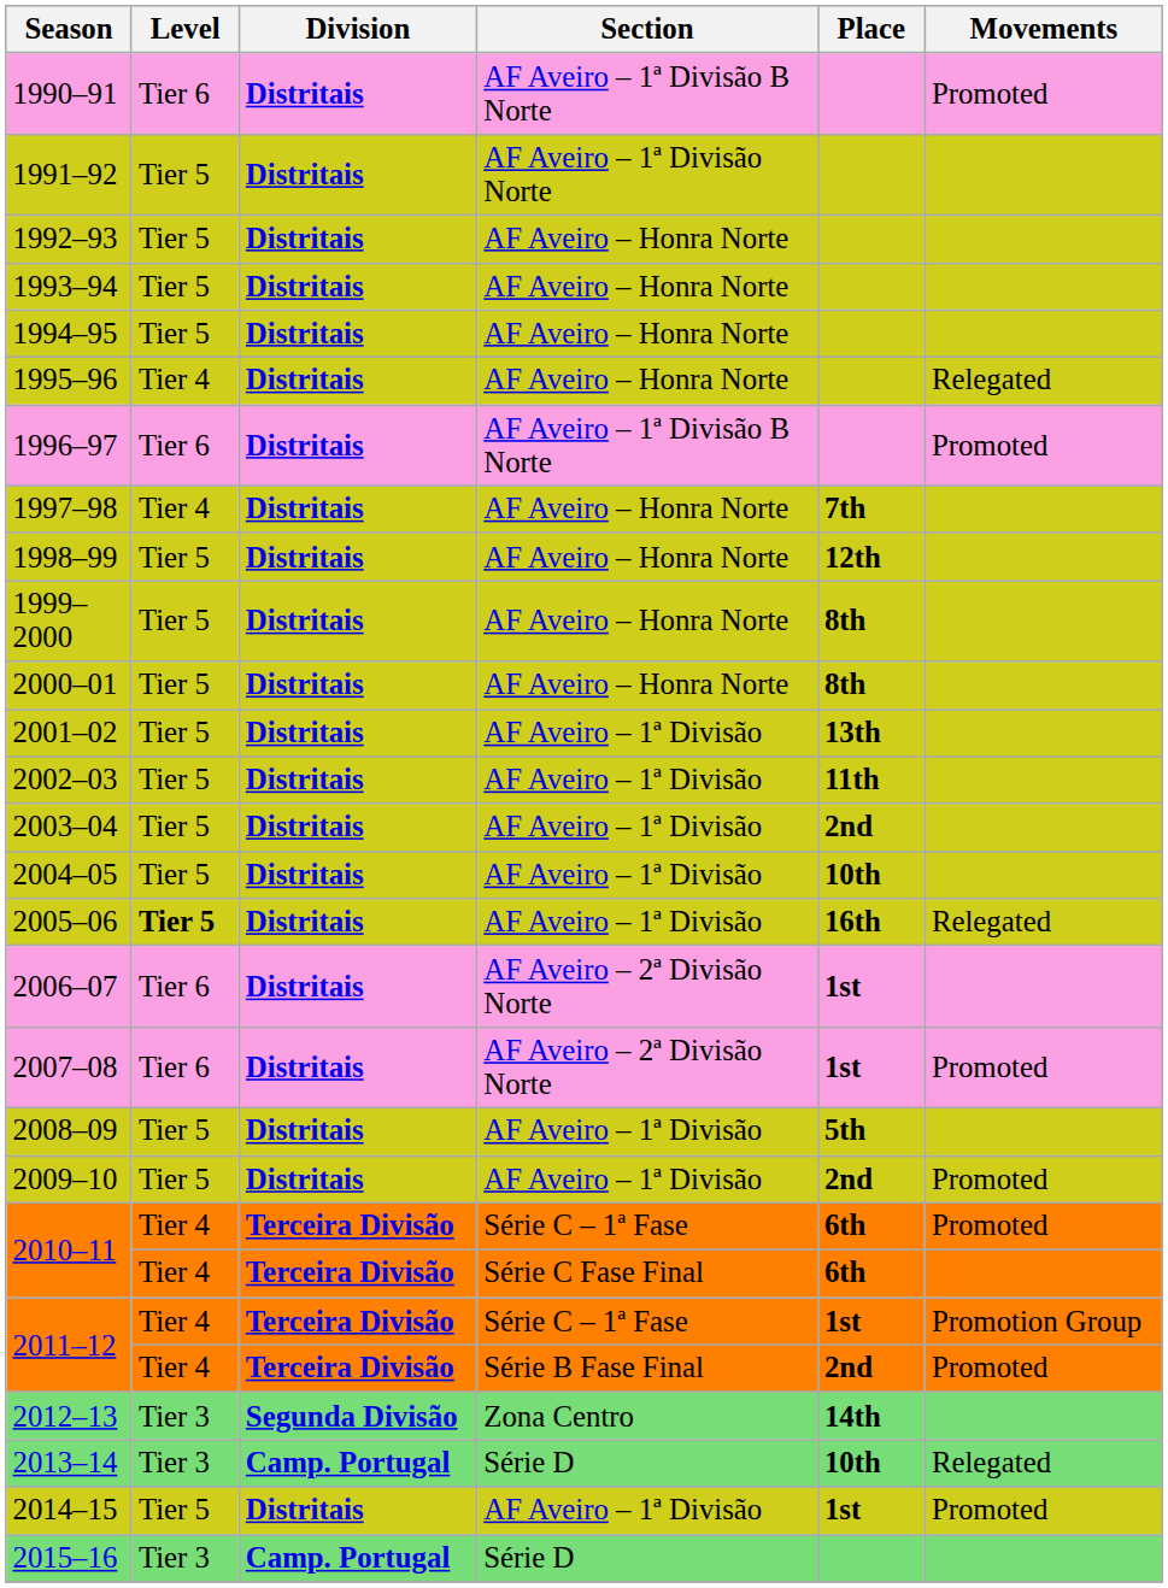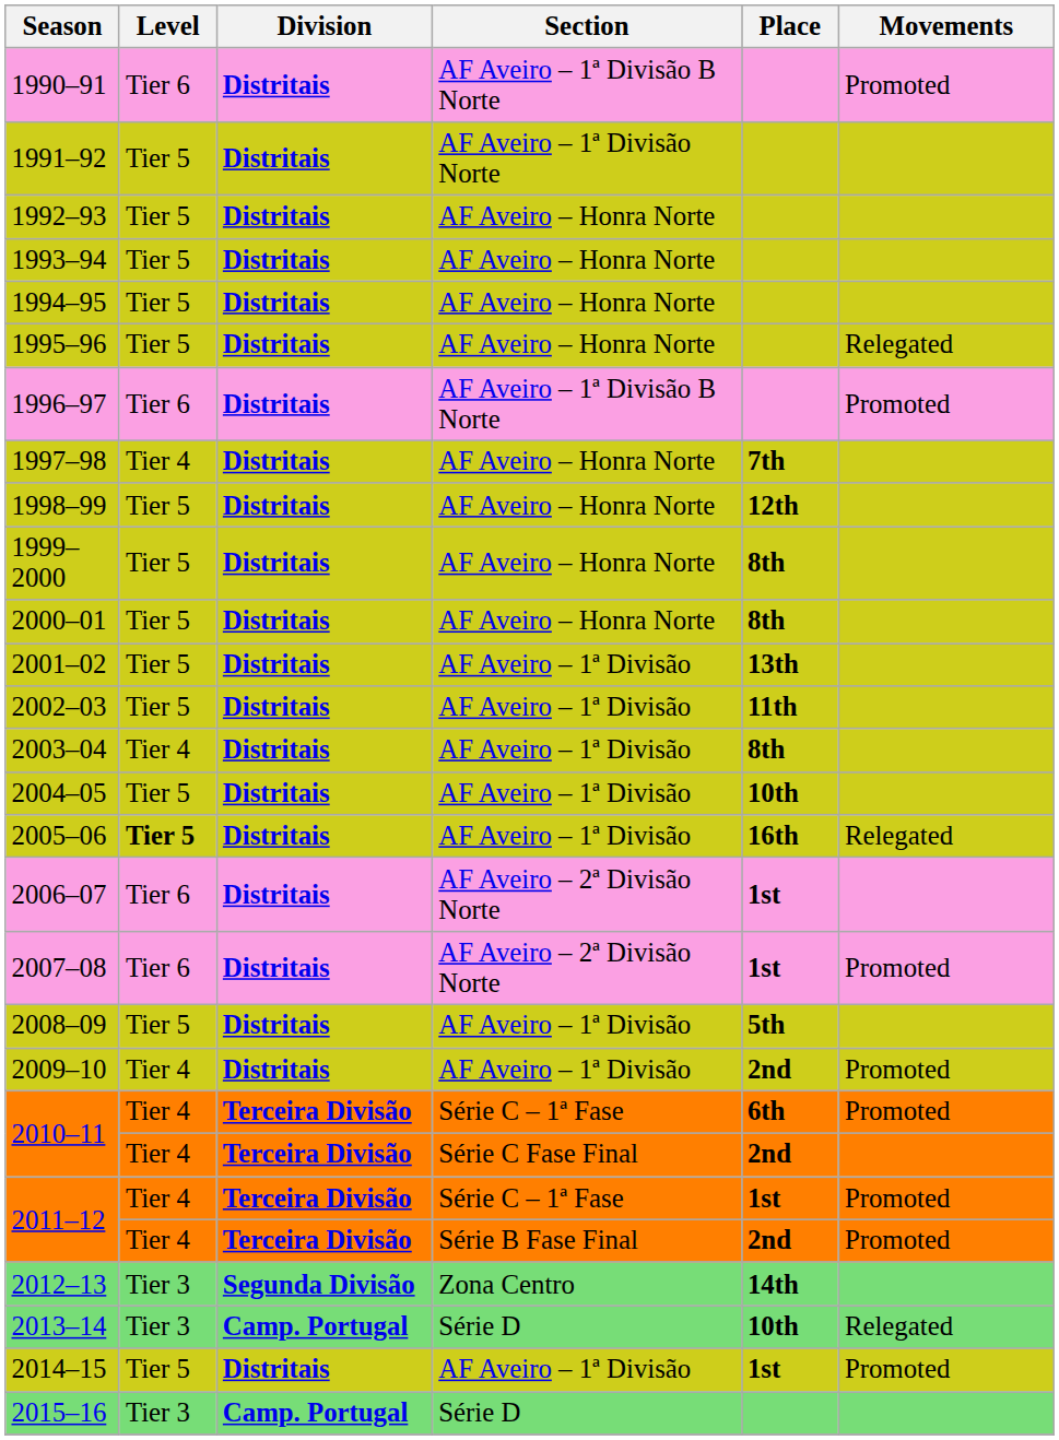 <table class="wikitable" style="text-align: left;">
 <tr>
 <th style="width: 60px;"><strong>Season</strong></th>
 <th style="width: 50px;"><strong>Level</strong></th>
 <th style="width: 120px;"><strong>Division</strong></th>
 <th style="width: 175px;"><strong>Section</strong></th>
 <th style="width: 50px;"><strong>Place</strong></th>
 <th style="width: 120px;"><strong>Movements</strong></th>
 </tr>
 <tr>
 <td style="background:#FBA0E3;">1990–91</td>
 <td style="background:#FBA0E3;">Tier 6</td>
 <td style="background:#FBA0E3;"><strong><a href='#'>Distritais</a></strong></td>
 <td style="background:#FBA0E3;"><a href='#'>AF Aveiro</a> – 1ª Divisão B Norte</td>
 <td style="background:#FBA0E3;"></td>
 <td style="background:#FBA0E3;">Promoted</td>
 </tr>
 <tr>
 <td style="background:#CECE1B;">1991–92</td>
 <td style="background:#CECE1B;">Tier 5</td>
 <td style="background:#CECE1B;"><strong><a href='#'>Distritais</a></strong></td>
 <td style="background:#CECE1B;"><a href='#'>AF Aveiro</a> – 1ª Divisão Norte</td>
 <td style="background:#CECE1B;"></td>
 <td style="background:#CECE1B;"></td>
 </tr>
 <tr>
 <td style="background:#CECE1B;">1992–93</td>
 <td style="background:#CECE1B;">Tier 5</td>
 <td style="background:#CECE1B;"><strong><a href='#'>Distritais</a></strong></td>
 <td style="background:#CECE1B;"><a href='#'>AF Aveiro</a> – Honra Norte</td>
 <td style="background:#CECE1B;"></td>
 <td style="background:#CECE1B;"></td>
 </tr>
 <tr>
 <td style="background:#CECE1B;">1993–94</td>
 <td style="background:#CECE1B;">Tier 5</td>
 <td style="background:#CECE1B;"><strong><a href='#'>Distritais</a></strong></td>
 <td style="background:#CECE1B;"><a href='#'>AF Aveiro</a> – Honra Norte</td>
 <td style="background:#CECE1B;"></td>
 <td style="background:#CECE1B;"></td>
 </tr>
 <tr>
 <td style="background:#CECE1B;">1994–95</td>
 <td style="background:#CECE1B;">Tier 5</td>
 <td style="background:#CECE1B;"><strong><a href='#'>Distritais</a></strong></td>
 <td style="background:#CECE1B;"><a href='#'>AF Aveiro</a> – Honra Norte</td>
 <td style="background:#CECE1B;"></td>
 <td style="background:#CECE1B;"></td>
 </tr>
 <tr>
 <td style="background:#CECE1B;">1995–96</td>
-<td style="background:#CECE1B;">Tier 4</td>
+<td style="background:#CECE1B;">Tier 5</td>
 <td style="background:#CECE1B;"><strong><a href='#'>Distritais</a></strong></td>
 <td style="background:#CECE1B;"><a href='#'>AF Aveiro</a> – Honra Norte</td>
 <td style="background:#CECE1B;"></td>
 <td style="background:#CECE1B;">Relegated</td>
 </tr>
 <tr>
 <td style="background:#FBA0E3;">1996–97</td>
 <td style="background:#FBA0E3;">Tier 6</td>
 <td style="background:#FBA0E3;"><strong><a href='#'>Distritais</a></strong></td>
 <td style="background:#FBA0E3;"><a href='#'>AF Aveiro</a> – 1ª Divisão B Norte</td>
 <td style="background:#FBA0E3;"></td>
 <td style="background:#FBA0E3;">Promoted</td>
 </tr>
 <tr>
 <td style="background:#CECE1B;">1997–98</td>
 <td style="background:#CECE1B;">Tier 4</td>
 <td style="background:#CECE1B;"><strong><a href='#'>Distritais</a></strong></td>
 <td style="background:#CECE1B;"><a href='#'>AF Aveiro</a> – Honra Norte</td>
 <td style="background:#CECE1B;"><strong>7th</strong></td>
 <td style="background:#CECE1B;"></td>
 </tr>
 <tr>
 <td style="background:#CECE1B;">1998–99</td>
 <td style="background:#CECE1B;">Tier 5</td>
 <td style="background:#CECE1B;"><strong><a href='#'>Distritais</a></strong></td>
 <td style="background:#CECE1B;"><a href='#'>AF Aveiro</a> – Honra Norte</td>
 <td style="background:#CECE1B;"><strong>12th</strong></td>
 <td style="background:#CECE1B;"></td>
 </tr>
 <tr>
 <td style="background:#CECE1B;">1999–2000</td>
 <td style="background:#CECE1B;">Tier 5</td>
 <td style="background:#CECE1B;"><strong><a href='#'>Distritais</a></strong></td>
 <td style="background:#CECE1B;"><a href='#'>AF Aveiro</a> – Honra Norte</td>
 <td style="background:#CECE1B;"><strong>8th</strong></td>
 <td style="background:#CECE1B;"></td>
 </tr>
 <tr>
 <td style="background:#CECE1B;">2000–01</td>
 <td style="background:#CECE1B;">Tier 5</td>
 <td style="background:#CECE1B;"><strong><a href='#'>Distritais</a></strong></td>
 <td style="background:#CECE1B;"><a href='#'>AF Aveiro</a> – Honra Norte</td>
 <td style="background:#CECE1B;"><strong>8th</strong></td>
 <td style="background:#CECE1B;"></td>
 </tr>
 <tr>
 <td style="background:#CECE1B;">2001–02</td>
 <td style="background:#CECE1B;">Tier 5</td>
 <td style="background:#CECE1B;"><strong><a href='#'>Distritais</a></strong></td>
 <td style="background:#CECE1B;"><a href='#'>AF Aveiro</a> – 1ª Divisão</td>
 <td style="background:#CECE1B;"><strong>13th</strong></td>
 <td style="background:#CECE1B;"></td>
 </tr>
 <tr>
 <td style="background:#CECE1B;">2002–03</td>
 <td style="background:#CECE1B;">Tier 5</td>
 <td style="background:#CECE1B;"><strong><a href='#'>Distritais</a></strong></td>
 <td style="background:#CECE1B;"><a href='#'>AF Aveiro</a> – 1ª Divisão</td>
 <td style="background:#CECE1B;"><strong>11th</strong></td>
 <td style="background:#CECE1B;"></td>
 </tr>
 <tr>
 <td style="background:#CECE1B;">2003–04</td>
-<td style="background:#CECE1B;">Tier 5</td>
+<td style="background:#CECE1B;">Tier 4</td>
 <td style="background:#CECE1B;"><strong><a href='#'>Distritais</a></strong></td>
 <td style="background:#CECE1B;"><a href='#'>AF Aveiro</a> – 1ª Divisão</td>
-<td style="background:#CECE1B;"><strong>2nd</strong></td>
+<td style="background:#CECE1B;"><strong>8th</strong></td>
 <td style="background:#CECE1B;"></td>
 </tr>
 <tr>
 <td style="background:#CECE1B;">2004–05</td>
 <td style="background:#CECE1B;">Tier 5</td>
 <td style="background:#CECE1B;"><strong><a href='#'>Distritais</a></strong></td>
 <td style="background:#CECE1B;"><a href='#'>AF Aveiro</a> – 1ª Divisão</td>
 <td style="background:#CECE1B;"><strong>10th</strong></td>
 <td style="background:#CECE1B;"></td>
 </tr>
 <tr>
 <td style="background:#CECE1B;">2005–06</td>
 <td style="background:#CECE1B;"><strong>Tier 5</strong></td>
 <td style="background:#CECE1B;"><strong><a href='#'>Distritais</a></strong></td>
 <td style="background:#CECE1B;"><a href='#'>AF Aveiro</a> – 1ª Divisão</td>
 <td style="background:#CECE1B;"><strong>16th</strong></td>
 <td style="background:#CECE1B;">Relegated</td>
 </tr>
 <tr>
 <td style="background:#FBA0E3;">2006–07</td>
 <td style="background:#FBA0E3;">Tier 6</td>
 <td style="background:#FBA0E3;"><strong><a href='#'>Distritais</a></strong></td>
 <td style="background:#FBA0E3;"><a href='#'>AF Aveiro</a> – 2ª Divisão Norte</td>
 <td style="background:#FBA0E3;"><strong>1st</strong></td>
 <td style="background:#FBA0E3;"></td>
 </tr>
 <tr>
 <td style="background:#FBA0E3;">2007–08</td>
 <td style="background:#FBA0E3;">Tier 6</td>
 <td style="background:#FBA0E3;"><strong><a href='#'>Distritais</a></strong></td>
 <td style="background:#FBA0E3;"><a href='#'>AF Aveiro</a> – 2ª Divisão Norte</td>
 <td style="background:#FBA0E3;"><strong>1st</strong></td>
 <td style="background:#FBA0E3;">Promoted</td>
 </tr>
 <tr>
 <td style="background:#CECE1B;">2008–09</td>
 <td style="background:#CECE1B;">Tier 5</td>
 <td style="background:#CECE1B;"><strong><a href='#'>Distritais</a></strong></td>
 <td style="background:#CECE1B;"><a href='#'>AF Aveiro</a> – 1ª Divisão</td>
 <td style="background:#CECE1B;"><strong>5th</strong></td>
 <td style="background:#CECE1B;"></td>
 </tr>
 <tr>
 <td style="background:#CECE1B;">2009–10</td>
-<td style="background:#CECE1B;">Tier 5</td>
+<td style="background:#CECE1B;">Tier 4</td>
 <td style="background:#CECE1B;"><strong><a href='#'>Distritais</a></strong></td>
 <td style="background:#CECE1B;"><a href='#'>AF Aveiro</a> – 1ª Divisão</td>
 <td style="background:#CECE1B;"><strong>2nd</strong></td>
 <td style="background:#CECE1B;">Promoted</td>
 </tr>
 <tr>
 <td rowspan=2 style="background:#FF7F00;"><a href='#'>2010–11</a></td>
 <td style="background:#FF7F00;">Tier 4</td>
 <td style="background:#FF7F00;"><strong><a href='#'>Terceira Divisão</a></strong></td>
 <td style="background:#FF7F00;">Série C – 1ª Fase</td>
 <td style="background:#FF7F00;"><strong>6th</strong></td>
 <td style="background:#FF7F00;">Promoted</td>
 </tr>
 <tr>
 <td style="background:#FF7F00;">Tier 4</td>
 <td style="background:#FF7F00;"><strong><a href='#'>Terceira Divisão</a></strong></td>
 <td style="background:#FF7F00;">Série C Fase Final</td>
-<td style="background:#FF7F00;"><strong>6th</strong></td>
+<td style="background:#FF7F00;"><strong>2nd</strong></td>
 <td style="background:#FF7F00;"></td>
 </tr>
 <tr>
 <td rowspan=2 style="background:#FF7F00;"><a href='#'>2011–12</a></td>
 <td style="background:#FF7F00;">Tier 4</td>
 <td style="background:#FF7F00;"><strong><a href='#'>Terceira Divisão</a></strong></td>
 <td style="background:#FF7F00;">Série C – 1ª Fase</td>
 <td style="background:#FF7F00;"><strong>1st</strong></td>
-<td style="background:#FF7F00;">Promotion Group</td>
+<td style="background:#FF7F00;">Promoted</td>
 </tr>
 <tr>
 <td style="background:#FF7F00;">Tier 4</td>
 <td style="background:#FF7F00;"><strong><a href='#'>Terceira Divisão</a></strong></td>
 <td style="background:#FF7F00;">Série B Fase Final</td>
 <td style="background:#FF7F00;"><strong>2nd</strong></td>
 <td style="background:#FF7F00;">Promoted</td>
 </tr>
 <tr>
 <td style="background:#77DD77;"><a href='#'>2012–13</a></td>
 <td style="background:#77DD77;">Tier 3</td>
 <td style="background:#77DD77;"><strong><a href='#'>Segunda Divisão</a></strong></td>
 <td style="background:#77DD77;">Zona Centro</td>
 <td style="background:#77DD77;"><strong>14th</strong></td>
 <td style="background:#77DD77;"></td>
 </tr>
 <tr>
 <td style="background:#77DD77;"><a href='#'>2013–14</a></td>
 <td style="background:#77DD77;">Tier 3</td>
 <td style="background:#77DD77;"><strong><a href='#'>Camp. Portugal</a></strong></td>
 <td style="background:#77DD77;">Série D</td>
 <td style="background:#77DD77;"><strong>10th</strong></td>
 <td style="background:#77DD77;">Relegated</td>
 </tr>
 <tr>
 <td style="background:#CECE1B;">2014–15</td>
 <td style="background:#CECE1B;">Tier 5</td>
 <td style="background:#CECE1B;"><strong><a href='#'>Distritais</a></strong></td>
 <td style="background:#CECE1B;"><a href='#'>AF Aveiro</a> – 1ª Divisão</td>
 <td style="background:#CECE1B;"><strong>1st</strong></td>
 <td style="background:#CECE1B;">Promoted</td>
 </tr>
 <tr>
 <td style="background:#77DD77;"><a href='#'>2015–16</a></td>
 <td style="background:#77DD77;">Tier 3</td>
 <td style="background:#77DD77;"><strong><a href='#'>Camp. Portugal</a></strong></td>
 <td style="background:#77DD77;">Série D</td>
 <td style="background:#77DD77;"><strong> </strong></td>
 <td style="background:#77DD77;"></td>
 </tr>
 <tr>
 </tr>
 </table>
